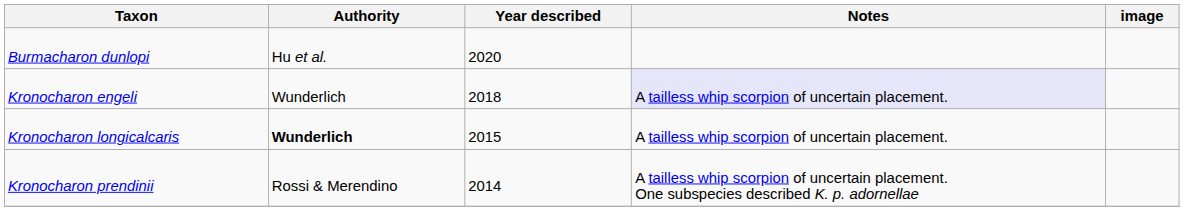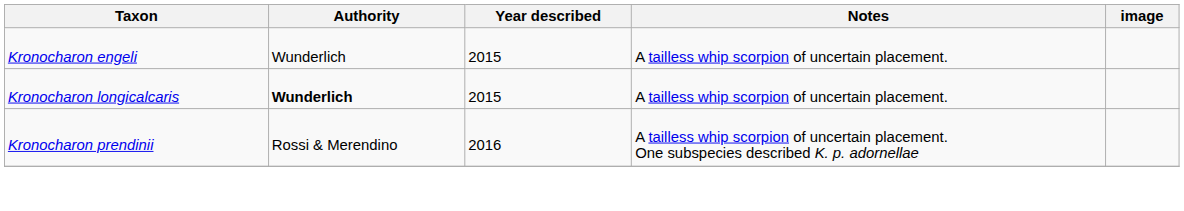 <table class="wikitable sortable" align="center" width="100%">
 <tr>
 <th>Taxon</th>
 <th>Authority</th>
 <th>Year described</th>
 <th>Notes</th>
 <th>image</th>
 </tr>
 <tr>
-<td><br><em><a href='#'>Burmacharon dunlopi</a></em></td>
-<td><br>Hu <em>et al.</em></td>
-<td><br>2020</td>
-<td></td>
-<td></td>
-</tr>
-<tr>
 <td><br><em><a href='#'>Kronocharon engeli</a></em></td>
 <td><br>Wunderlich</td>
-<td><br>2018</td>
-<td style="background: lavender;"><br>A <a href='#'>tailless whip scorpion</a> of uncertain placement.</td>
+<td><br>2015</td>
+<td><br>A <a href='#'>tailless whip scorpion</a> of uncertain placement.</td>
 <td></td>
 </tr>
 <tr>
 <td><br><em><a href='#'>Kronocharon longicalcaris</a></em></td>
 <td><strong><br>Wunderlich</strong></td>
 <td><br>2015</td>
 <td><br>A <a href='#'>tailless whip scorpion</a> of uncertain placement.</td>
 <td></td>
 </tr>
 <tr>
 <td><br><em><a href='#'>Kronocharon prendinii</a></em></td>
 <td><br>Rossi & Merendino</td>
-<td><br>2014</td>
+<td><br>2016</td>
 <td><br>A <a href='#'>tailless whip scorpion</a> of uncertain placement.<br> One subspecies described <em>K. p. adornellae</em></td>
 <td></td>
 </tr>
 <tr>
 </tr>
 </table>
